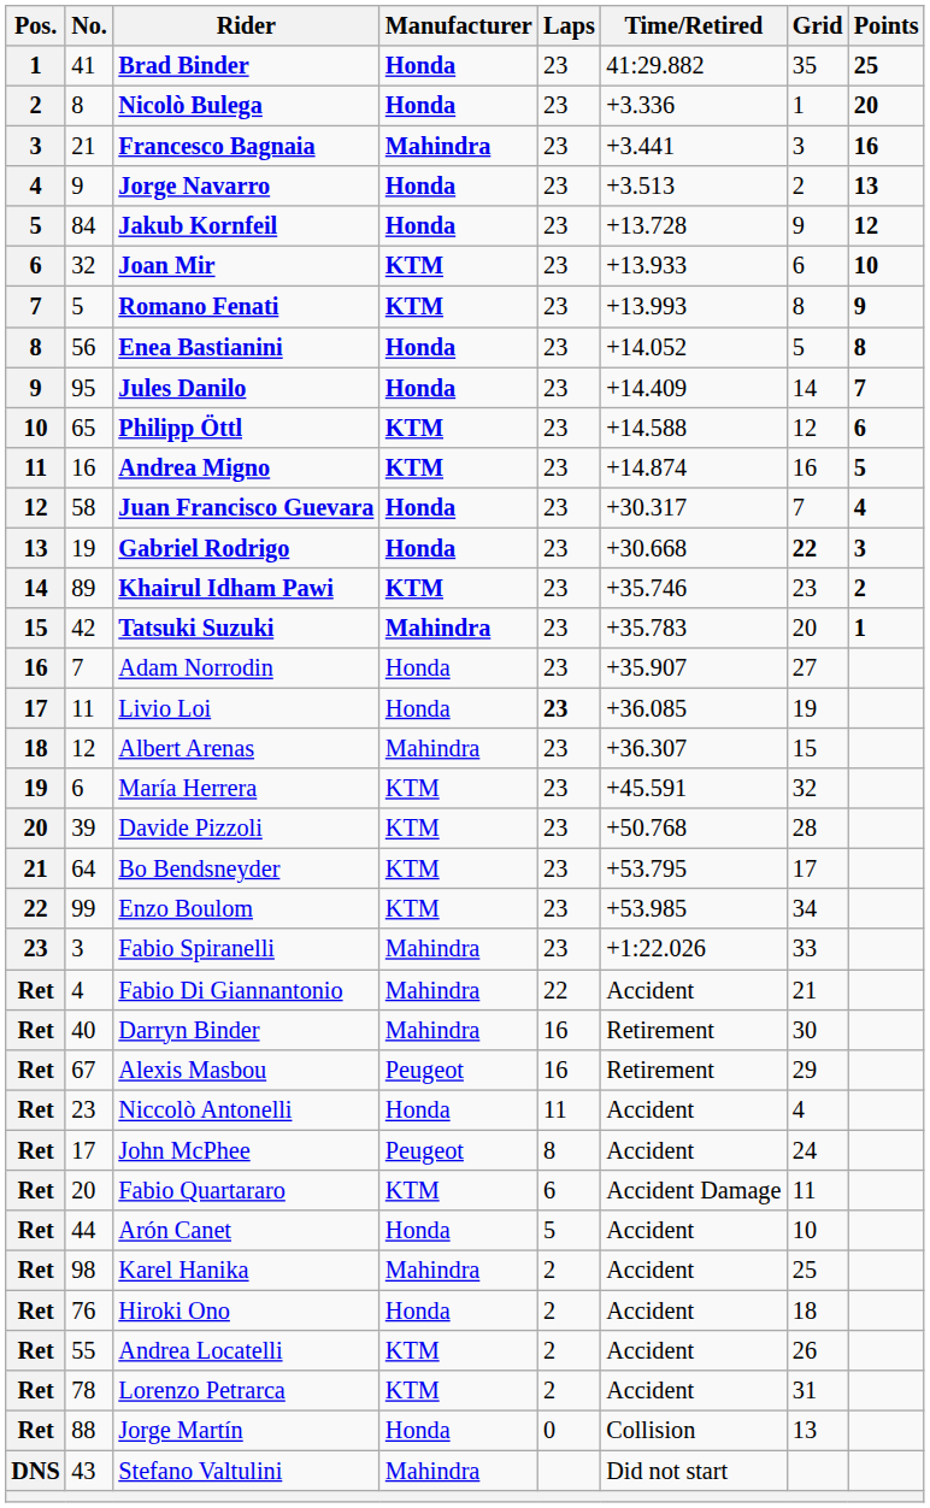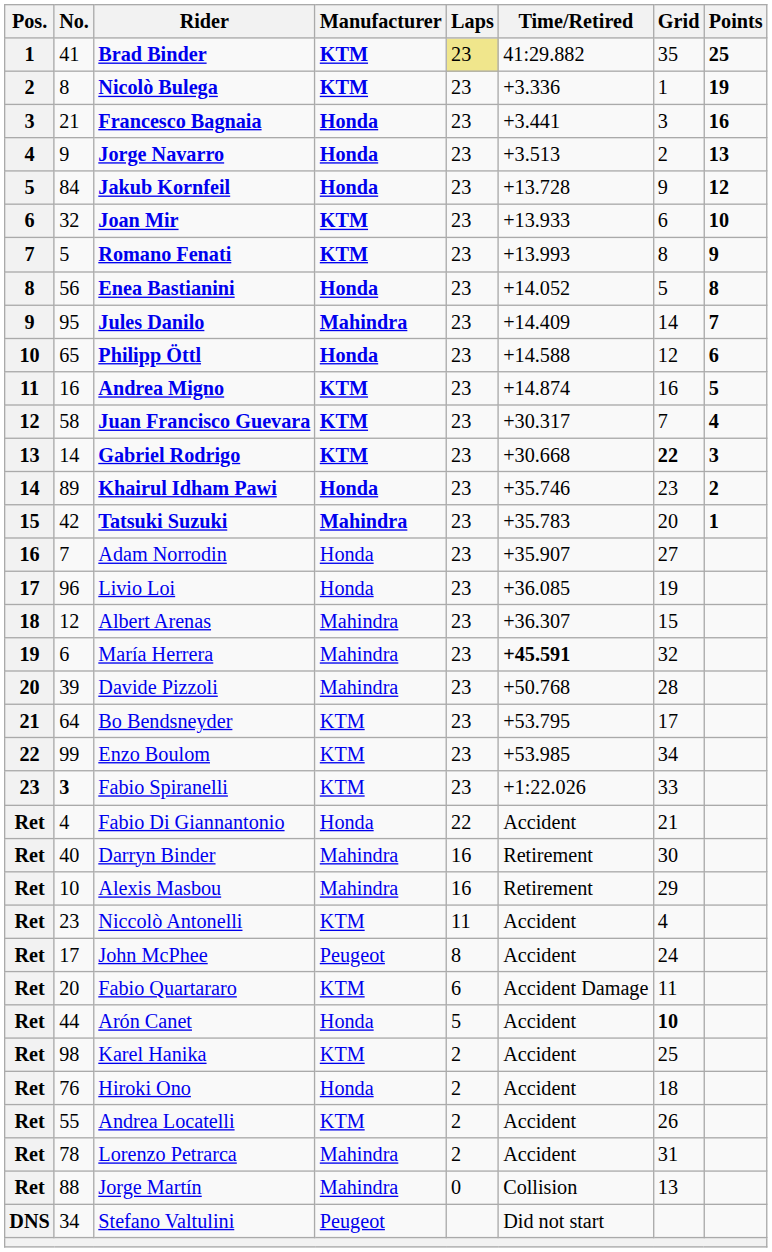 <table class="wikitable" style="font-size: 95%;">
 <tr>
 <th>Pos.</th>
 <th>No.</th>
 <th>Rider</th>
 <th>Manufacturer</th>
 <th>Laps</th>
 <th>Time/Retired</th>
 <th>Grid</th>
 <th>Points</th>
 </tr>
 <tr>
 <th>1</th>
 <td>41</td>
 <td> <strong><a href='#'>Brad Binder</a></strong></td>
-<td><strong><a href='#'>Honda</a></strong></td>
-<td>23</td>
+<td><strong><a href='#'>KTM</a></strong></td>
+<td style="background: khaki;">23</td>
 <td>41:29.882</td>
 <td>35</td>
 <td><strong>25</strong></td>
 </tr>
 <tr>
 <th>2</th>
 <td>8</td>
 <td> <strong><a href='#'>Nicolò Bulega</a></strong></td>
-<td><strong><a href='#'>Honda</a></strong></td>
+<td><strong><a href='#'>KTM</a></strong></td>
 <td>23</td>
 <td>+3.336</td>
 <td>1</td>
-<td><strong>20</strong></td>
+<td><strong>19</strong></td>
 </tr>
 <tr>
 <th>3</th>
 <td>21</td>
 <td> <strong><a href='#'>Francesco Bagnaia</a></strong></td>
-<td><strong><a href='#'>Mahindra</a></strong></td>
+<td><strong><a href='#'>Honda</a></strong></td>
 <td>23</td>
 <td>+3.441</td>
 <td>3</td>
 <td><strong>16</strong></td>
 </tr>
 <tr>
 <th>4</th>
 <td>9</td>
 <td> <strong><a href='#'>Jorge Navarro</a></strong></td>
 <td><strong><a href='#'>Honda</a></strong></td>
 <td>23</td>
 <td>+3.513</td>
 <td>2</td>
 <td><strong>13</strong></td>
 </tr>
 <tr>
 <th>5</th>
 <td>84</td>
 <td> <strong><a href='#'>Jakub Kornfeil</a></strong></td>
 <td><strong><a href='#'>Honda</a></strong></td>
 <td>23</td>
 <td>+13.728</td>
 <td>9</td>
 <td><strong>12</strong></td>
 </tr>
 <tr>
 <th>6</th>
 <td>32</td>
 <td> <strong><a href='#'>Joan Mir</a></strong></td>
 <td><strong><a href='#'>KTM</a></strong></td>
 <td>23</td>
 <td>+13.933</td>
 <td>6</td>
 <td><strong>10</strong></td>
 </tr>
 <tr>
 <th>7</th>
 <td>5</td>
 <td> <strong><a href='#'>Romano Fenati</a></strong></td>
 <td><strong><a href='#'>KTM</a></strong></td>
 <td>23</td>
 <td>+13.993</td>
 <td>8</td>
 <td><strong>9</strong></td>
 </tr>
 <tr>
 <th>8</th>
 <td>56</td>
 <td> <strong><a href='#'>Enea Bastianini</a></strong></td>
 <td><strong><a href='#'>Honda</a></strong></td>
 <td>23</td>
 <td>+14.052</td>
 <td>5</td>
 <td><strong>8</strong></td>
 </tr>
 <tr>
 <th>9</th>
 <td>95</td>
 <td> <strong><a href='#'>Jules Danilo</a></strong></td>
-<td><strong><a href='#'>Honda</a></strong></td>
+<td><strong><a href='#'>Mahindra</a></strong></td>
 <td>23</td>
 <td>+14.409</td>
 <td>14</td>
 <td><strong>7</strong></td>
 </tr>
 <tr>
 <th>10</th>
 <td>65</td>
 <td> <strong><a href='#'>Philipp Öttl</a></strong></td>
-<td><strong><a href='#'>KTM</a></strong></td>
+<td><strong><a href='#'>Honda</a></strong></td>
 <td>23</td>
 <td>+14.588</td>
 <td>12</td>
 <td><strong>6</strong></td>
 </tr>
 <tr>
 <th>11</th>
 <td>16</td>
 <td> <strong><a href='#'>Andrea Migno</a></strong></td>
 <td><strong><a href='#'>KTM</a></strong></td>
 <td>23</td>
 <td>+14.874</td>
 <td>16</td>
 <td><strong>5</strong></td>
 </tr>
 <tr>
 <th>12</th>
 <td>58</td>
 <td> <strong><a href='#'>Juan Francisco Guevara</a></strong></td>
-<td><strong><a href='#'>Honda</a></strong></td>
+<td><strong><a href='#'>KTM</a></strong></td>
 <td>23</td>
 <td>+30.317</td>
 <td>7</td>
 <td><strong>4</strong></td>
 </tr>
 <tr>
 <th>13</th>
-<td>19</td>
+<td>14</td>
 <td> <strong><a href='#'>Gabriel Rodrigo</a></strong></td>
-<td><strong><a href='#'>Honda</a></strong></td>
+<td><strong><a href='#'>KTM</a></strong></td>
 <td>23</td>
 <td>+30.668</td>
 <td><strong>22</strong></td>
 <td><strong>3</strong></td>
 </tr>
 <tr>
 <th>14</th>
 <td>89</td>
 <td> <strong><a href='#'>Khairul Idham Pawi</a></strong></td>
-<td><strong><a href='#'>KTM</a></strong></td>
+<td><strong><a href='#'>Honda</a></strong></td>
 <td>23</td>
 <td>+35.746</td>
 <td>23</td>
 <td><strong>2</strong></td>
 </tr>
 <tr>
 <th>15</th>
 <td>42</td>
 <td> <strong><a href='#'>Tatsuki Suzuki</a></strong></td>
 <td><strong><a href='#'>Mahindra</a></strong></td>
 <td>23</td>
 <td>+35.783</td>
 <td>20</td>
 <td><strong>1</strong></td>
 </tr>
 <tr>
 <th>16</th>
 <td>7</td>
 <td> <a href='#'>Adam Norrodin</a></td>
 <td><a href='#'>Honda</a></td>
 <td>23</td>
 <td>+35.907</td>
 <td>27</td>
 <td></td>
 </tr>
 <tr>
 <th>17</th>
-<td>11</td>
+<td>96</td>
 <td> <a href='#'>Livio Loi</a></td>
 <td><a href='#'>Honda</a></td>
-<td><strong>23</strong></td>
+<td>23</td>
 <td>+36.085</td>
 <td>19</td>
 <td></td>
 </tr>
 <tr>
 <th>18</th>
 <td>12</td>
 <td> <a href='#'>Albert Arenas</a></td>
 <td><a href='#'>Mahindra</a></td>
 <td>23</td>
 <td>+36.307</td>
 <td>15</td>
 <td></td>
 </tr>
 <tr>
 <th>19</th>
 <td>6</td>
 <td> <a href='#'>María Herrera</a></td>
-<td><a href='#'>KTM</a></td>
+<td><a href='#'>Mahindra</a></td>
 <td>23</td>
-<td>+45.591</td>
+<td><strong>+45.591</strong></td>
 <td>32</td>
 <td></td>
 </tr>
 <tr>
 <th>20</th>
 <td>39</td>
 <td> <a href='#'>Davide Pizzoli</a></td>
-<td><a href='#'>KTM</a></td>
+<td><a href='#'>Mahindra</a></td>
 <td>23</td>
 <td>+50.768</td>
 <td>28</td>
 <td></td>
 </tr>
 <tr>
 <th>21</th>
 <td>64</td>
 <td> <a href='#'>Bo Bendsneyder</a></td>
 <td><a href='#'>KTM</a></td>
 <td>23</td>
 <td>+53.795</td>
 <td>17</td>
 <td></td>
 </tr>
 <tr>
 <th>22</th>
 <td>99</td>
 <td> <a href='#'>Enzo Boulom</a></td>
 <td><a href='#'>KTM</a></td>
 <td>23</td>
 <td>+53.985</td>
 <td>34</td>
 <td></td>
 </tr>
 <tr>
 <th>23</th>
-<td>3</td>
+<td><strong>3</strong></td>
 <td> <a href='#'>Fabio Spiranelli</a></td>
-<td><a href='#'>Mahindra</a></td>
+<td><a href='#'>KTM</a></td>
 <td>23</td>
 <td>+1:22.026</td>
 <td>33</td>
 <td></td>
 </tr>
 <tr>
 <th>Ret</th>
 <td>4</td>
 <td> <a href='#'>Fabio Di Giannantonio</a></td>
-<td><a href='#'>Mahindra</a></td>
+<td><a href='#'>Honda</a></td>
 <td>22</td>
 <td>Accident</td>
 <td>21</td>
 <td></td>
 </tr>
 <tr>
 <th>Ret</th>
 <td>40</td>
 <td> <a href='#'>Darryn Binder</a></td>
 <td><a href='#'>Mahindra</a></td>
 <td>16</td>
 <td>Retirement</td>
 <td>30</td>
 <td></td>
 </tr>
 <tr>
 <th>Ret</th>
-<td>67</td>
+<td>10</td>
 <td> <a href='#'>Alexis Masbou</a></td>
-<td><a href='#'>Peugeot</a></td>
+<td><a href='#'>Mahindra</a></td>
 <td>16</td>
 <td>Retirement</td>
 <td>29</td>
 <td></td>
 </tr>
 <tr>
 <th>Ret</th>
 <td>23</td>
 <td> <a href='#'>Niccolò Antonelli</a></td>
-<td><a href='#'>Honda</a></td>
+<td><a href='#'>KTM</a></td>
 <td>11</td>
 <td>Accident</td>
 <td>4</td>
 <td></td>
 </tr>
 <tr>
 <th>Ret</th>
 <td>17</td>
 <td> <a href='#'>John McPhee</a></td>
 <td><a href='#'>Peugeot</a></td>
 <td>8</td>
 <td>Accident</td>
 <td>24</td>
 <td></td>
 </tr>
 <tr>
 <th>Ret</th>
 <td>20</td>
 <td> <a href='#'>Fabio Quartararo</a></td>
 <td><a href='#'>KTM</a></td>
 <td>6</td>
 <td>Accident Damage</td>
 <td>11</td>
 <td></td>
 </tr>
 <tr>
 <th>Ret</th>
 <td>44</td>
 <td> <a href='#'>Arón Canet</a></td>
 <td><a href='#'>Honda</a></td>
 <td>5</td>
 <td>Accident</td>
-<td>10</td>
+<td><strong>10</strong></td>
 <td></td>
 </tr>
 <tr>
 <th>Ret</th>
 <td>98</td>
 <td> <a href='#'>Karel Hanika</a></td>
-<td><a href='#'>Mahindra</a></td>
+<td><a href='#'>KTM</a></td>
 <td>2</td>
 <td>Accident</td>
 <td>25</td>
 <td></td>
 </tr>
 <tr>
 <th>Ret</th>
 <td>76</td>
 <td> <a href='#'>Hiroki Ono</a></td>
 <td><a href='#'>Honda</a></td>
 <td>2</td>
 <td>Accident</td>
 <td>18</td>
 <td></td>
 </tr>
 <tr>
 <th>Ret</th>
 <td>55</td>
 <td> <a href='#'>Andrea Locatelli</a></td>
 <td><a href='#'>KTM</a></td>
 <td>2</td>
 <td>Accident</td>
 <td>26</td>
 <td></td>
 </tr>
 <tr>
 <th>Ret</th>
 <td>78</td>
 <td> <a href='#'>Lorenzo Petrarca</a></td>
-<td><a href='#'>KTM</a></td>
+<td><a href='#'>Mahindra</a></td>
 <td>2</td>
 <td>Accident</td>
 <td>31</td>
 <td></td>
 </tr>
 <tr>
 <th>Ret</th>
 <td>88</td>
 <td> <a href='#'>Jorge Martín</a></td>
-<td><a href='#'>Honda</a></td>
+<td><a href='#'>Mahindra</a></td>
 <td>0</td>
 <td>Collision</td>
 <td>13</td>
 <td></td>
 </tr>
 <tr>
 <th>DNS</th>
-<td>43</td>
+<td>34</td>
 <td> <a href='#'>Stefano Valtulini</a></td>
-<td><a href='#'>Mahindra</a></td>
+<td><a href='#'>Peugeot</a></td>
 <td></td>
 <td>Did not start</td>
 <td></td>
 <td></td>
 </tr>
 <tr>
 <th colspan=8></th>
 </tr>
 </table>
